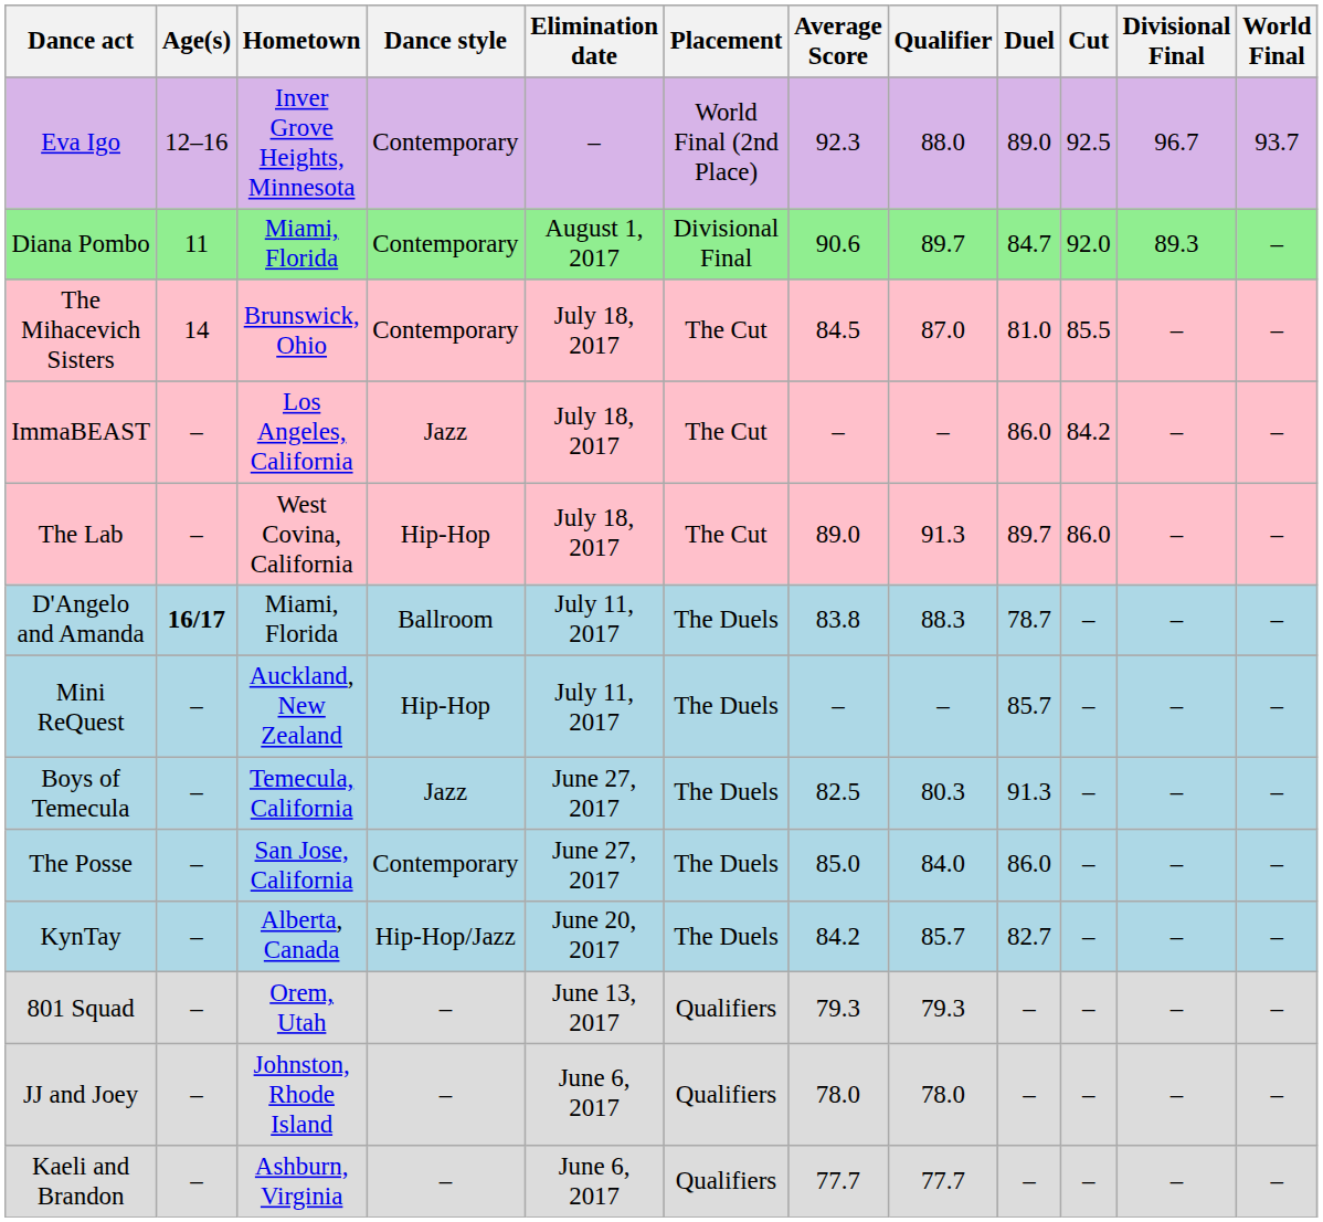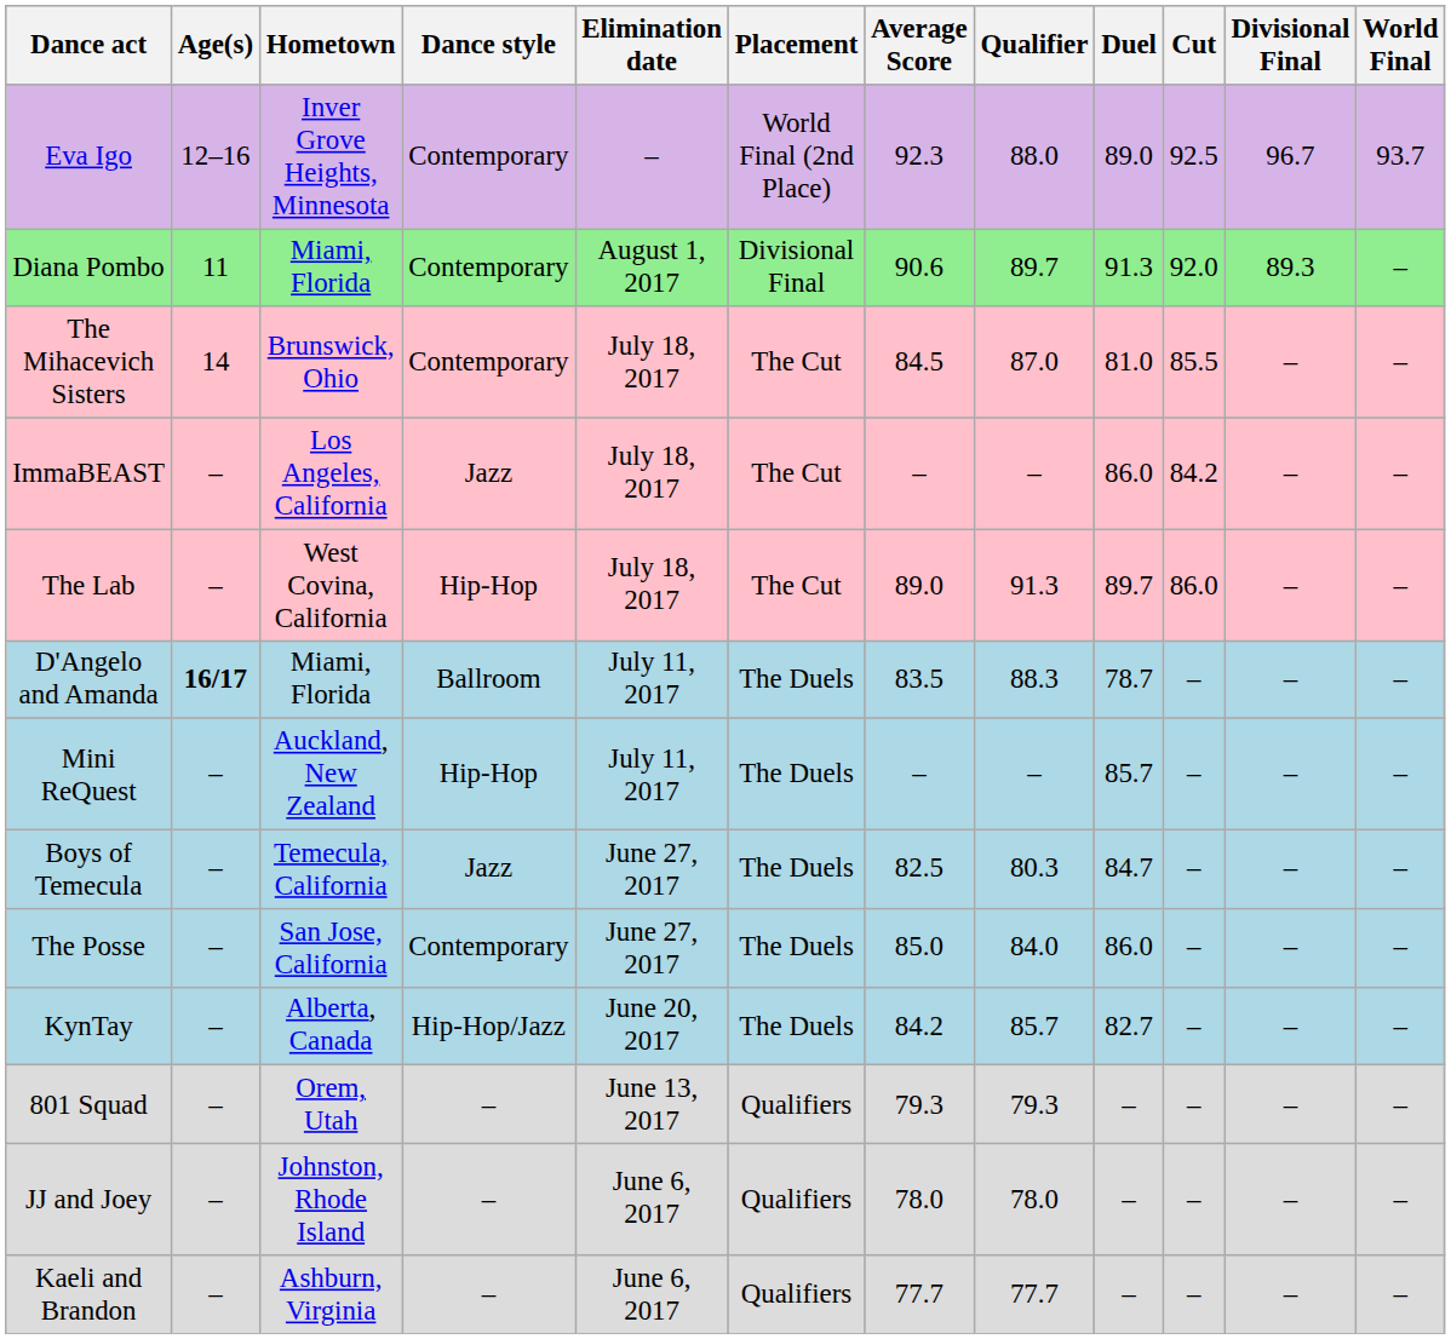 <table class="wikitable" style="text-align:center; font-size:90%; border-collapse:collapse;" width=100%>
 <tr>
 <th width=10%>Dance act</th>
 <th width="4%" align="center">Age(s)</th>
 <th width=13%>Hometown</th>
 <th width=10%>Dance style</th>
 <th width=10%>Elimination date</th>
 <th width=10%>Placement</th>
 <th width=9%>Average Score</th>
 <th width=7%>Qualifier</th>
 <th width=7%>Duel</th>
 <th width=6%>Cut</th>
 <th width=8%>Divisional Final</th>
 <th width=12%>World Final</th>
 </tr>
 <tr style="color:black; background:#d7b4e8;">
 <td><a href='#'>Eva Igo</a></td>
 <td>12–16</td>
 <td><a href='#'>Inver Grove Heights, Minnesota</a></td>
 <td>Contemporary</td>
 <td>–</td>
 <td>World Final (2nd Place)</td>
 <td>92.3</td>
 <td>88.0</td>
 <td>89.0</td>
 <td>92.5</td>
 <td>96.7</td>
 <td>93.7</td>
 </tr>
 <tr style="color:black; background:lightgreen;">
 <td>Diana Pombo</td>
 <td>11</td>
 <td><a href='#'>Miami, Florida</a></td>
 <td>Contemporary</td>
 <td>August 1, 2017</td>
 <td>Divisional Final</td>
 <td>90.6</td>
 <td>89.7</td>
-<td>84.7</td>
+<td>91.3</td>
 <td>92.0</td>
 <td>89.3</td>
 <td>–</td>
 </tr>
 <tr style="color:black; background:pink">
 <td>The Mihacevich Sisters</td>
 <td>14</td>
 <td><a href='#'>Brunswick, Ohio</a></td>
 <td>Contemporary</td>
 <td>July 18, 2017</td>
 <td>The Cut</td>
 <td>84.5</td>
 <td>87.0</td>
 <td>81.0</td>
 <td>85.5</td>
 <td>–</td>
 <td>–</td>
 </tr>
 <tr style="color:black; background:pink;">
 <td>ImmaBEAST</td>
 <td>–</td>
 <td><a href='#'>Los Angeles, California</a></td>
 <td>Jazz</td>
 <td>July 18, 2017</td>
 <td>The Cut</td>
 <td>–</td>
 <td>–</td>
 <td>86.0</td>
 <td>84.2</td>
 <td>–</td>
 <td>–</td>
 </tr>
 <tr style="color:black; background:pink;">
 <td>The Lab</td>
 <td>–</td>
 <td>West Covina, California</td>
 <td>Hip-Hop</td>
 <td>July 18, 2017</td>
 <td>The Cut</td>
 <td>89.0</td>
 <td>91.3</td>
 <td>89.7</td>
 <td>86.0</td>
 <td>–</td>
 <td>–</td>
 </tr>
 <tr style="color:black; background:Lightblue;">
 <td>D'Angelo and Amanda</td>
 <td><strong>16/17</strong></td>
 <td>Miami, Florida</td>
 <td>Ballroom</td>
 <td>July 11, 2017</td>
 <td>The Duels</td>
-<td>83.8</td>
+<td>83.5</td>
 <td>88.3</td>
 <td>78.7</td>
 <td>–</td>
 <td>–</td>
 <td>–</td>
 </tr>
 <tr style="color:black; background:LightBlue;">
 <td>Mini ReQuest</td>
 <td>–</td>
 <td><a href='#'>Auckland</a>, <a href='#'>New Zealand</a></td>
 <td>Hip-Hop</td>
 <td>July 11, 2017</td>
 <td>The Duels</td>
 <td>–</td>
 <td>–</td>
 <td>85.7</td>
 <td>–</td>
 <td>–</td>
 <td>–</td>
 </tr>
 <tr style="color:black; background:LightBlue;">
 <td>Boys of Temecula</td>
 <td>–</td>
 <td><a href='#'>Temecula, California</a></td>
 <td>Jazz</td>
 <td>June 27, 2017</td>
 <td>The Duels</td>
 <td>82.5</td>
 <td>80.3</td>
-<td>91.3</td>
+<td>84.7</td>
 <td>–</td>
 <td>–</td>
 <td>–</td>
 </tr>
 <tr style="color:black; background:LightBlue;">
 <td>The Posse</td>
 <td>–</td>
 <td><a href='#'>San Jose, California</a></td>
 <td>Contemporary</td>
 <td>June 27, 2017</td>
 <td>The Duels</td>
 <td>85.0</td>
 <td>84.0</td>
 <td>86.0</td>
 <td>–</td>
 <td>–</td>
 <td>–</td>
 </tr>
 <tr style="color:black; background:LightBlue;">
 <td>KynTay</td>
 <td>–</td>
 <td><a href='#'>Alberta</a>, <a href='#'>Canada</a></td>
 <td>Hip-Hop/Jazz</td>
 <td>June 20, 2017</td>
 <td>The Duels</td>
 <td>84.2</td>
 <td>85.7</td>
 <td>82.7</td>
 <td>–</td>
 <td>–</td>
 <td>–</td>
 </tr>
 <tr style="background:#DCDCDC;">
 <td>801 Squad</td>
 <td>–</td>
 <td><a href='#'>Orem, Utah</a></td>
 <td>–</td>
 <td>June 13, 2017</td>
 <td>Qualifiers</td>
 <td>79.3</td>
 <td>79.3</td>
 <td>–</td>
 <td>–</td>
 <td>–</td>
 <td>–</td>
 </tr>
 <tr style="background:#DCDCDC;">
 <td>JJ and Joey</td>
 <td>–</td>
 <td><a href='#'>Johnston, Rhode Island</a></td>
 <td>–</td>
 <td>June 6, 2017</td>
 <td>Qualifiers</td>
 <td>78.0</td>
 <td>78.0</td>
 <td>–</td>
 <td>–</td>
 <td>–</td>
 <td>–</td>
 </tr>
 <tr style="background:#DCDCDC;">
 <td>Kaeli and Brandon</td>
 <td>–</td>
 <td><a href='#'>Ashburn, Virginia</a></td>
 <td>–</td>
 <td>June 6, 2017</td>
 <td>Qualifiers</td>
 <td>77.7</td>
 <td>77.7</td>
 <td>–</td>
 <td>–</td>
 <td>–</td>
 <td>–</td>
 </tr>
 </table>
